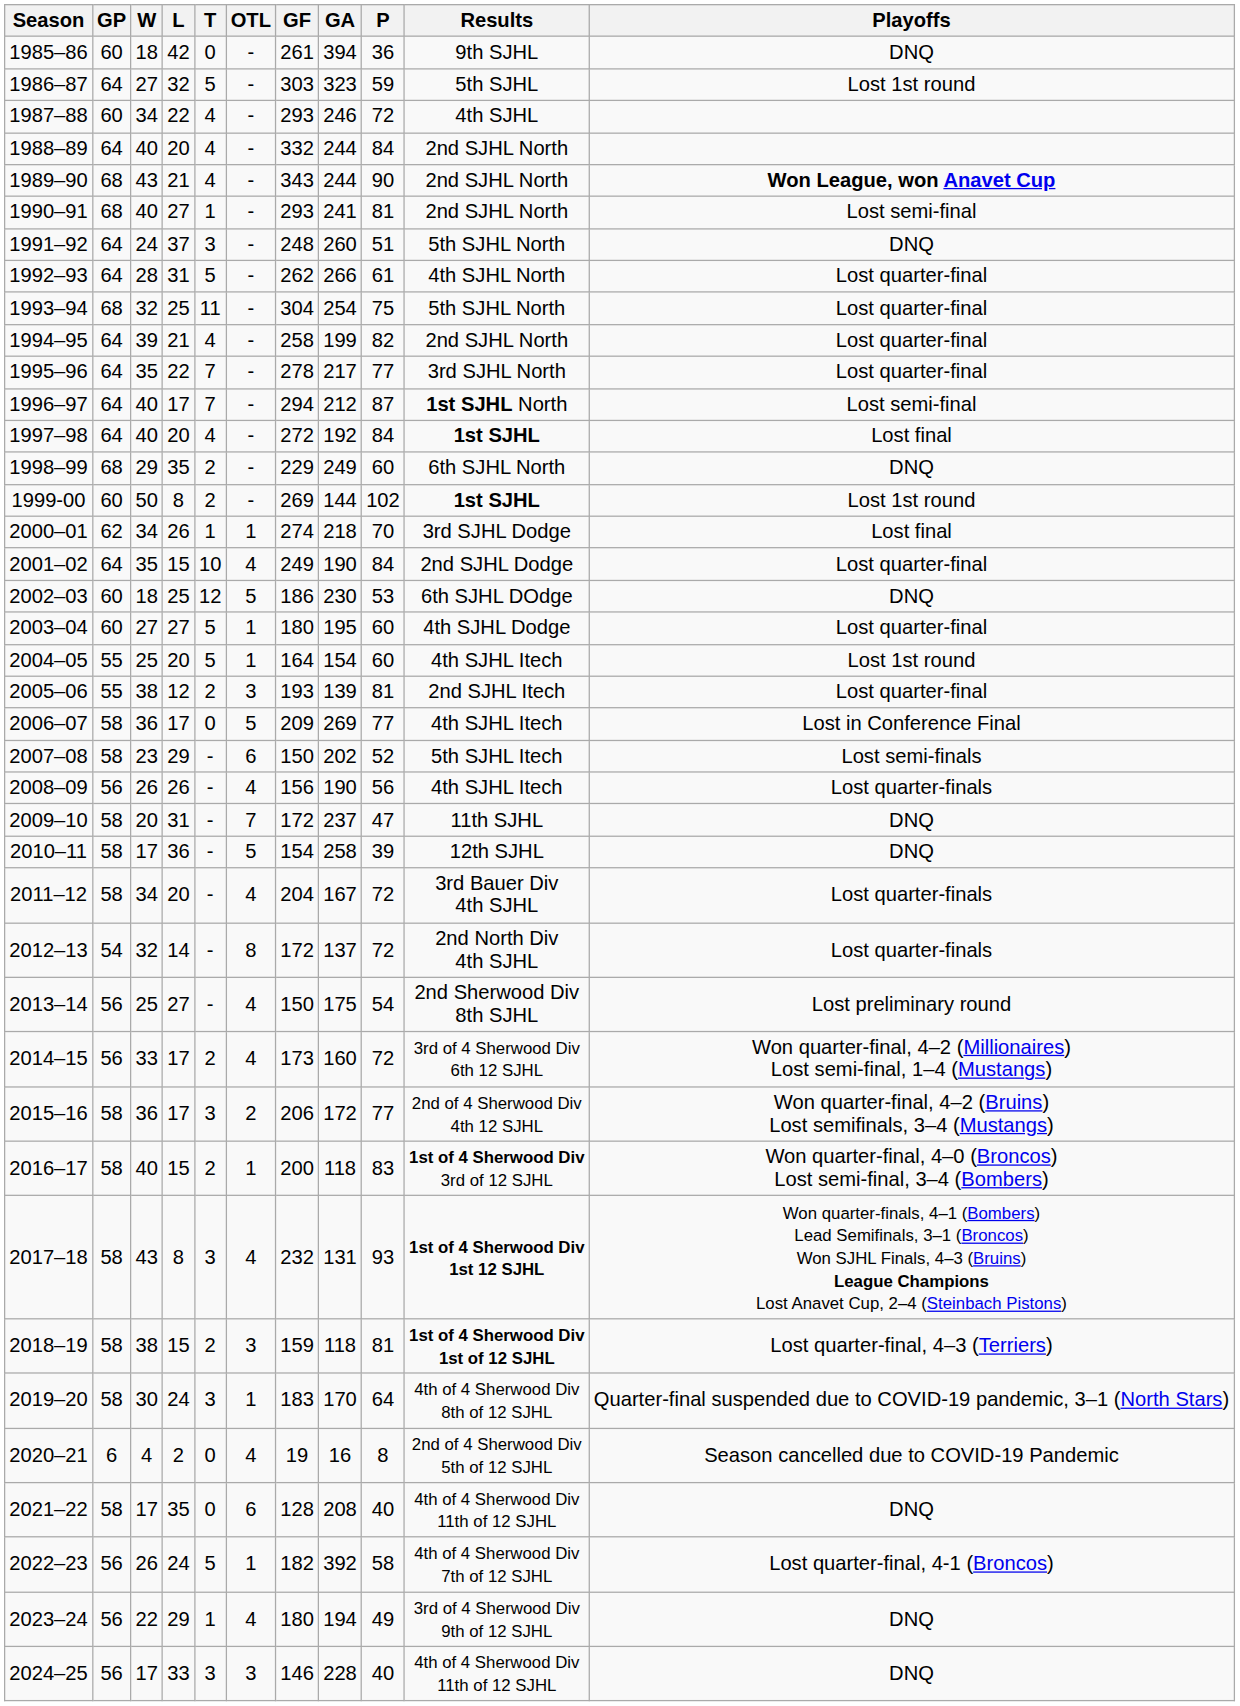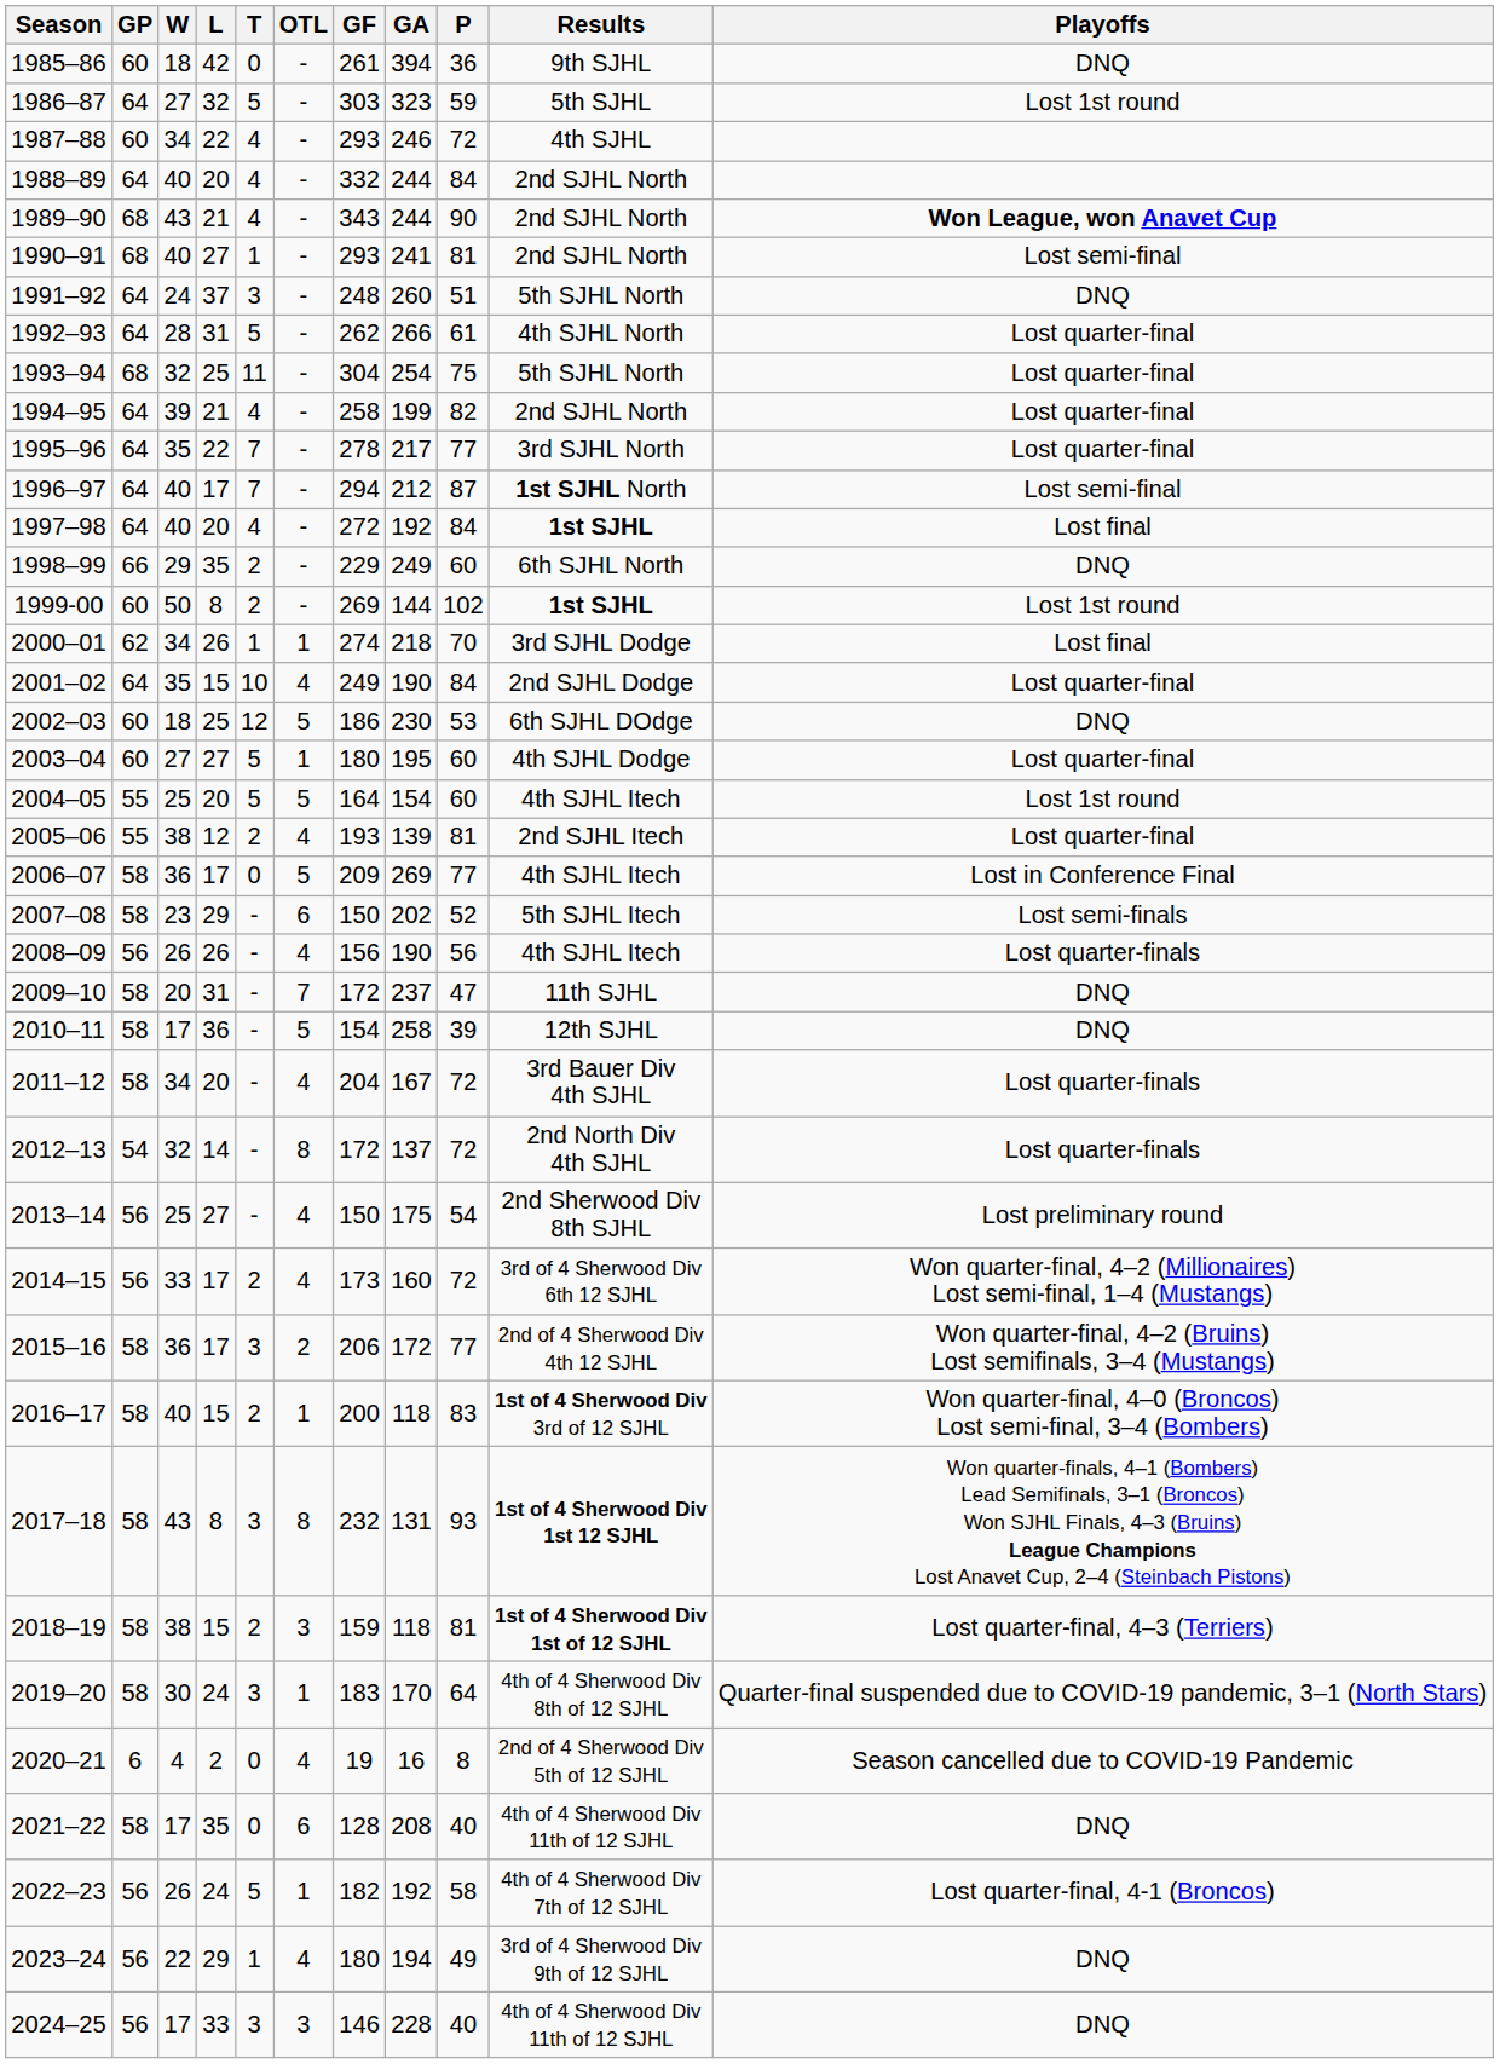 <table class="wikitable">
 <tr align="center"  bgcolor="#dddddd">
 <th>Season</th>
 <th>GP</th>
 <th>W</th>
 <th>L</th>
 <th>T</th>
 <th>OTL</th>
 <th>GF</th>
 <th>GA</th>
 <th>P</th>
 <th>Results</th>
 <th>Playoffs</th>
 </tr>
 <tr align="center">
 <td>1985–86</td>
 <td>60</td>
 <td>18</td>
 <td>42</td>
 <td>0</td>
 <td>-</td>
 <td>261</td>
 <td>394</td>
 <td>36</td>
 <td>9th SJHL</td>
 <td>DNQ</td>
 </tr>
 <tr align="center">
 <td>1986–87</td>
 <td>64</td>
 <td>27</td>
 <td>32</td>
 <td>5</td>
 <td>-</td>
 <td>303</td>
 <td>323</td>
 <td>59</td>
 <td>5th SJHL</td>
 <td>Lost 1st round</td>
 </tr>
 <tr align="center">
 <td>1987–88</td>
 <td>60</td>
 <td>34</td>
 <td>22</td>
 <td>4</td>
 <td>-</td>
 <td>293</td>
 <td>246</td>
 <td>72</td>
 <td>4th SJHL</td>
 <td></td>
 </tr>
 <tr align="center">
 <td>1988–89</td>
 <td>64</td>
 <td>40</td>
 <td>20</td>
 <td>4</td>
 <td>-</td>
 <td>332</td>
 <td>244</td>
 <td>84</td>
 <td>2nd SJHL North</td>
 <td></td>
 </tr>
 <tr align="center">
 <td>1989–90</td>
 <td>68</td>
 <td>43</td>
 <td>21</td>
 <td>4</td>
 <td>-</td>
 <td>343</td>
 <td>244</td>
 <td>90</td>
 <td>2nd SJHL North</td>
 <td><strong>Won League, won <a href='#'>Anavet Cup</a></strong></td>
 </tr>
 <tr align="center">
 <td>1990–91</td>
 <td>68</td>
 <td>40</td>
 <td>27</td>
 <td>1</td>
 <td>-</td>
 <td>293</td>
 <td>241</td>
 <td>81</td>
 <td>2nd SJHL North</td>
 <td>Lost semi-final</td>
 </tr>
 <tr align="center">
 <td>1991–92</td>
 <td>64</td>
 <td>24</td>
 <td>37</td>
 <td>3</td>
 <td>-</td>
 <td>248</td>
 <td>260</td>
 <td>51</td>
 <td>5th SJHL North</td>
 <td>DNQ</td>
 </tr>
 <tr align="center">
 <td>1992–93</td>
 <td>64</td>
 <td>28</td>
 <td>31</td>
 <td>5</td>
 <td>-</td>
 <td>262</td>
 <td>266</td>
 <td>61</td>
 <td>4th SJHL North</td>
 <td>Lost quarter-final</td>
 </tr>
 <tr align="center">
 <td>1993–94</td>
 <td>68</td>
 <td>32</td>
 <td>25</td>
 <td>11</td>
 <td>-</td>
 <td>304</td>
 <td>254</td>
 <td>75</td>
 <td>5th SJHL North</td>
 <td>Lost quarter-final</td>
 </tr>
 <tr align="center">
 <td>1994–95</td>
 <td>64</td>
 <td>39</td>
 <td>21</td>
 <td>4</td>
 <td>-</td>
 <td>258</td>
 <td>199</td>
 <td>82</td>
 <td>2nd SJHL North</td>
 <td>Lost quarter-final</td>
 </tr>
 <tr align="center">
 <td>1995–96</td>
 <td>64</td>
 <td>35</td>
 <td>22</td>
 <td>7</td>
 <td>-</td>
 <td>278</td>
 <td>217</td>
 <td>77</td>
 <td>3rd SJHL North</td>
 <td>Lost quarter-final</td>
 </tr>
 <tr align="center">
 <td>1996–97</td>
 <td>64</td>
 <td>40</td>
 <td>17</td>
 <td>7</td>
 <td>-</td>
 <td>294</td>
 <td>212</td>
 <td>87</td>
 <td><strong>1st SJHL</strong> North</td>
 <td>Lost semi-final</td>
 </tr>
 <tr align="center">
 <td>1997–98</td>
 <td>64</td>
 <td>40</td>
 <td>20</td>
 <td>4</td>
 <td>-</td>
 <td>272</td>
 <td>192</td>
 <td>84</td>
 <td><strong>1st SJHL</strong></td>
 <td>Lost final</td>
 </tr>
 <tr align="center">
 <td>1998–99</td>
-<td>68</td>
+<td>66</td>
 <td>29</td>
 <td>35</td>
 <td>2</td>
 <td>-</td>
 <td>229</td>
 <td>249</td>
 <td>60</td>
 <td>6th SJHL North</td>
 <td>DNQ</td>
 </tr>
 <tr align="center">
 <td>1999-00</td>
 <td>60</td>
 <td>50</td>
 <td>8</td>
 <td>2</td>
 <td>-</td>
 <td>269</td>
 <td>144</td>
 <td>102</td>
 <td><strong>1st SJHL</strong></td>
 <td>Lost 1st round</td>
 </tr>
 <tr align="center">
 <td>2000–01</td>
 <td>62</td>
 <td>34</td>
 <td>26</td>
 <td>1</td>
 <td>1</td>
 <td>274</td>
 <td>218</td>
 <td>70</td>
 <td>3rd SJHL Dodge</td>
 <td>Lost final</td>
 </tr>
 <tr align="center">
 <td>2001–02</td>
 <td>64</td>
 <td>35</td>
 <td>15</td>
 <td>10</td>
 <td>4</td>
 <td>249</td>
 <td>190</td>
 <td>84</td>
 <td>2nd SJHL Dodge</td>
 <td>Lost quarter-final</td>
 </tr>
 <tr align="center">
 <td>2002–03</td>
 <td>60</td>
 <td>18</td>
 <td>25</td>
 <td>12</td>
 <td>5</td>
 <td>186</td>
 <td>230</td>
 <td>53</td>
 <td>6th SJHL DOdge</td>
 <td>DNQ</td>
 </tr>
 <tr align="center">
 <td>2003–04</td>
 <td>60</td>
 <td>27</td>
 <td>27</td>
 <td>5</td>
 <td>1</td>
 <td>180</td>
 <td>195</td>
 <td>60</td>
 <td>4th SJHL Dodge</td>
 <td>Lost quarter-final</td>
 </tr>
 <tr align="center">
 <td>2004–05</td>
 <td>55</td>
 <td>25</td>
 <td>20</td>
 <td>5</td>
-<td>1</td>
+<td>5</td>
 <td>164</td>
 <td>154</td>
 <td>60</td>
 <td>4th SJHL Itech</td>
 <td>Lost 1st round</td>
 </tr>
 <tr align="center">
 <td>2005–06</td>
 <td>55</td>
 <td>38</td>
 <td>12</td>
 <td>2</td>
-<td>3</td>
+<td>4</td>
 <td>193</td>
 <td>139</td>
 <td>81</td>
 <td>2nd SJHL Itech</td>
 <td>Lost quarter-final</td>
 </tr>
 <tr align="center">
 <td>2006–07</td>
 <td>58</td>
 <td>36</td>
 <td>17</td>
 <td>0</td>
 <td>5</td>
 <td>209</td>
 <td>269</td>
 <td>77</td>
 <td>4th SJHL Itech</td>
 <td>Lost in Conference Final</td>
 </tr>
 <tr align="center">
 <td>2007–08</td>
 <td>58</td>
 <td>23</td>
 <td>29</td>
 <td>-</td>
 <td>6</td>
 <td>150</td>
 <td>202</td>
 <td>52</td>
 <td>5th SJHL Itech</td>
 <td>Lost semi-finals</td>
 </tr>
 <tr align="center">
 <td>2008–09</td>
 <td>56</td>
 <td>26</td>
 <td>26</td>
 <td>-</td>
 <td>4</td>
 <td>156</td>
 <td>190</td>
 <td>56</td>
 <td>4th SJHL Itech</td>
 <td>Lost quarter-finals</td>
 </tr>
 <tr align="center">
 <td>2009–10</td>
 <td>58</td>
 <td>20</td>
 <td>31</td>
 <td>-</td>
 <td>7</td>
 <td>172</td>
 <td>237</td>
 <td>47</td>
 <td>11th SJHL</td>
 <td>DNQ</td>
 </tr>
 <tr align="center">
 <td>2010–11</td>
 <td>58</td>
 <td>17</td>
 <td>36</td>
 <td>-</td>
 <td>5</td>
 <td>154</td>
 <td>258</td>
 <td>39</td>
 <td>12th SJHL</td>
 <td>DNQ</td>
 </tr>
 <tr align="center">
 <td>2011–12</td>
 <td>58</td>
 <td>34</td>
 <td>20</td>
 <td>-</td>
 <td>4</td>
 <td>204</td>
 <td>167</td>
 <td>72</td>
 <td>3rd Bauer Div<br>4th SJHL</td>
 <td>Lost quarter-finals</td>
 </tr>
 <tr align="center">
 <td>2012–13</td>
 <td>54</td>
 <td>32</td>
 <td>14</td>
 <td>-</td>
 <td>8</td>
 <td>172</td>
 <td>137</td>
 <td>72</td>
 <td>2nd North Div<br>4th SJHL</td>
 <td>Lost quarter-finals</td>
 </tr>
 <tr align="center">
 <td>2013–14</td>
 <td>56</td>
 <td>25</td>
 <td>27</td>
 <td>-</td>
 <td>4</td>
 <td>150</td>
 <td>175</td>
 <td>54</td>
 <td>2nd Sherwood Div<br>8th SJHL</td>
 <td>Lost preliminary round</td>
 </tr>
 <tr align="center">
 <td>2014–15</td>
 <td>56</td>
 <td>33</td>
 <td>17</td>
 <td>2</td>
 <td>4</td>
 <td>173</td>
 <td>160</td>
 <td>72</td>
 <td><small>3rd of 4 Sherwood Div<br>6th 12 SJHL  </small></td>
 <td>Won quarter-final, 4–2 (<a href='#'>Millionaires</a>)<br>Lost semi-final, 1–4 (<a href='#'>Mustangs</a>)</td>
 </tr>
 <tr align="center">
 <td>2015–16</td>
 <td>58</td>
 <td>36</td>
 <td>17</td>
 <td>3</td>
 <td>2</td>
 <td>206</td>
 <td>172</td>
 <td>77</td>
 <td><small>2nd of 4 Sherwood Div<br>4th 12 SJHL</small></td>
 <td>Won quarter-final, 4–2 (<a href='#'>Bruins</a>)<br>Lost semifinals, 3–4 (<a href='#'>Mustangs</a>)</td>
 </tr>
 <tr align="center">
 <td>2016–17</td>
 <td>58</td>
 <td>40</td>
 <td>15</td>
 <td>2</td>
 <td>1</td>
 <td>200</td>
 <td>118</td>
 <td>83</td>
 <td><small><strong>1st of 4 Sherwood Div</strong><br>3rd of 12 SJHL</small></td>
 <td>Won quarter-final, 4–0 (<a href='#'>Broncos</a>)<br>Lost semi-final, 3–4 (<a href='#'>Bombers</a>)</td>
 </tr>
 <tr align="center">
 <td>2017–18</td>
 <td>58</td>
 <td>43</td>
 <td>8</td>
 <td>3</td>
-<td>4</td>
+<td>8</td>
 <td>232</td>
 <td>131</td>
 <td>93</td>
 <td><small><strong>1st of 4 Sherwood Div</strong><br><strong>1st 12 SJHL</strong></small></td>
 <td><small>Won quarter-finals, 4–1 (<a href='#'>Bombers</a>)<br>Lead Semifinals, 3–1 (<a href='#'>Broncos</a>)<br> Won SJHL Finals, 4–3 (<a href='#'>Bruins</a>)<br><strong>League Champions</strong><br>Lost Anavet Cup, 2–4 (<a href='#'>Steinbach Pistons</a>)</small></td>
 </tr>
 <tr align="center">
 <td>2018–19</td>
 <td>58</td>
 <td>38</td>
 <td>15</td>
 <td>2</td>
 <td>3</td>
 <td>159</td>
 <td>118</td>
 <td>81</td>
 <td><small><strong>1st of 4 Sherwood Div</strong><br><strong>1st of 12 SJHL</strong></small></td>
 <td>Lost quarter-final, 4–3 (<a href='#'>Terriers</a>)</td>
 </tr>
 <tr align="center">
 <td>2019–20</td>
 <td>58</td>
 <td>30</td>
 <td>24</td>
 <td>3</td>
 <td>1</td>
 <td>183</td>
 <td>170</td>
 <td>64</td>
 <td><small>4th of 4 Sherwood Div<br>8th of 12 SJHL</small></td>
 <td>Quarter-final suspended due to COVID-19 pandemic, 3–1 (<a href='#'>North Stars</a>)</td>
 </tr>
 <tr align="center">
 <td>2020–21</td>
 <td>6</td>
 <td>4</td>
 <td>2</td>
 <td>0</td>
 <td>4</td>
 <td>19</td>
 <td>16</td>
 <td>8</td>
 <td><small>2nd of 4 Sherwood Div<br>5th of 12 SJHL</small></td>
 <td>Season cancelled due to COVID-19 Pandemic</td>
 </tr>
 <tr align="center">
 <td>2021–22</td>
 <td>58</td>
 <td>17</td>
 <td>35</td>
 <td>0</td>
 <td>6</td>
 <td>128</td>
 <td>208</td>
 <td>40</td>
 <td><small>4th of 4 Sherwood Div<br>11th of 12 SJHL</small></td>
 <td>DNQ</td>
 </tr>
 <tr align="center">
 <td>2022–23</td>
 <td>56</td>
 <td>26</td>
 <td>24</td>
 <td>5</td>
 <td>1</td>
 <td>182</td>
-<td>392</td>
+<td>192</td>
 <td>58</td>
 <td><small>4th of 4 Sherwood Div<br>7th of 12 SJHL</small></td>
 <td>Lost quarter-final, 4-1 (<a href='#'>Broncos</a>)</td>
 </tr>
 <tr align="center">
 <td>2023–24</td>
 <td>56</td>
 <td>22</td>
 <td>29</td>
 <td>1</td>
 <td>4</td>
 <td>180</td>
 <td>194</td>
 <td>49</td>
 <td><small>3rd of 4 Sherwood Div<br>9th of 12 SJHL</small></td>
 <td>DNQ</td>
 </tr>
 <tr align="center">
 <td>2024–25</td>
 <td>56</td>
 <td>17</td>
 <td>33</td>
 <td>3</td>
 <td>3</td>
 <td>146</td>
 <td>228</td>
 <td>40</td>
 <td><small>4th of 4 Sherwood Div<br>11th of 12 SJHL</small></td>
 <td>DNQ</td>
 </tr>
 </table>
